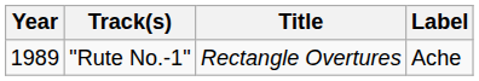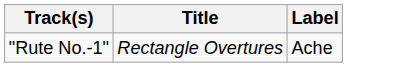 <table class="wikitable">
 <tr>
-<th>Year</th>
 <th>Track(s)</th>
 <th>Title</th>
 <th>Label</th>
 </tr>
 <tr>
-<td>1989</td>
 <td>"Rute No.-1"</td>
 <td><em>Rectangle Overtures</em></td>
 <td>Ache</td>
 </tr>
 </table>
